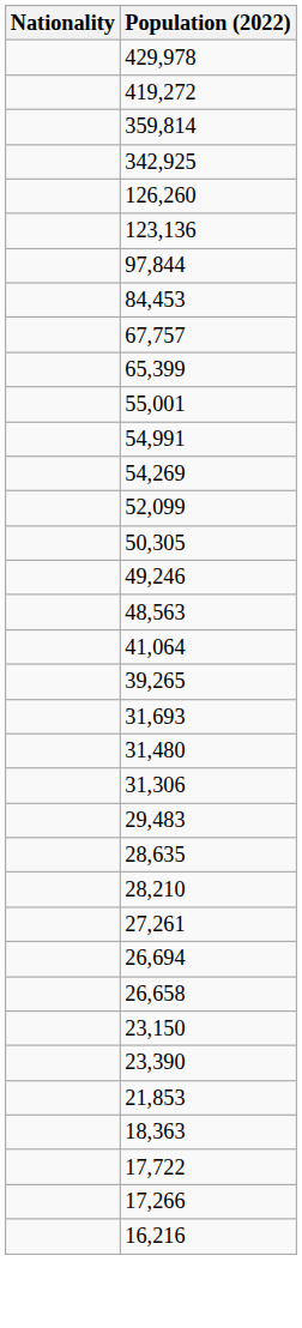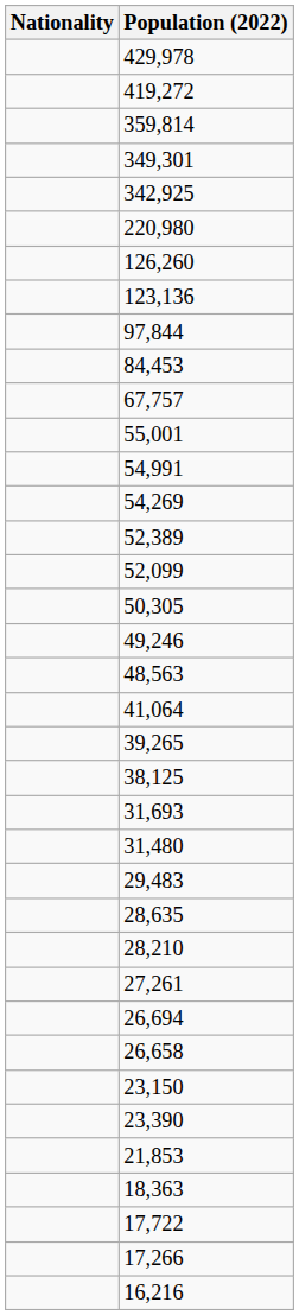 <table class="wikitable">
 <tr>
 <th>Nationality</th>
 <th>Population (2022)</th>
 </tr>
 <tr>
 <td></td>
 <td>429,978</td>
 </tr>
 <tr>
 <td></td>
 <td>419,272</td>
 </tr>
 <tr>
 <td></td>
 <td>359,814</td>
 </tr>
 <tr>
 <td></td>
+<td>349,301</td>
+</tr>
+<tr>
+<td></td>
 <td>342,925</td>
+</tr>
+<tr>
+<td></td>
+<td>220,980</td>
 </tr>
 <tr>
 <td></td>
 <td>126,260</td>
 </tr>
 <tr>
 <td></td>
 <td>123,136</td>
 </tr>
 <tr>
 <td></td>
 <td>97,844</td>
 </tr>
 <tr>
 <td></td>
 <td>84,453</td>
 </tr>
 <tr>
 <td></td>
 <td>67,757</td>
 </tr>
 <tr>
 <td></td>
-<td>65,399</td>
-</tr>
-<tr>
-<td></td>
 <td>55,001</td>
 </tr>
 <tr>
 <td></td>
 <td>54,991</td>
 </tr>
 <tr>
 <td></td>
 <td>54,269</td>
+</tr>
+<tr>
+<td></td>
+<td>52,389</td>
 </tr>
 <tr>
 <td></td>
 <td>52,099</td>
 </tr>
 <tr>
 <td></td>
 <td>50,305</td>
 </tr>
 <tr>
 <td></td>
 <td>49,246</td>
 </tr>
 <tr>
 <td></td>
 <td>48,563</td>
 </tr>
 <tr>
 <td></td>
 <td>41,064</td>
 </tr>
 <tr>
 <td></td>
 <td>39,265</td>
 </tr>
 <tr>
 <td></td>
+<td>38,125</td>
+</tr>
+<tr>
+<td></td>
 <td>31,693</td>
 </tr>
 <tr>
 <td></td>
 <td>31,480</td>
-</tr>
-<tr>
-<td></td>
-<td>31,306</td>
 </tr>
 <tr>
 <td></td>
 <td>29,483</td>
 </tr>
 <tr>
 <td></td>
 <td>28,635</td>
 </tr>
 <tr>
 <td></td>
 <td>28,210</td>
 </tr>
 <tr>
 <td></td>
 <td>27,261</td>
 </tr>
 <tr>
 <td></td>
 <td>26,694</td>
 </tr>
 <tr>
 <td></td>
 <td>26,658</td>
 </tr>
 <tr>
 <td></td>
 <td>23,150</td>
 </tr>
 <tr>
 <td></td>
 <td>23,390</td>
 </tr>
 <tr>
 <td></td>
 <td>21,853</td>
 </tr>
 <tr>
 <td></td>
 <td>18,363</td>
 </tr>
 <tr>
 <td></td>
 <td>17,722</td>
 </tr>
 <tr>
 <td></td>
 <td>17,266</td>
 </tr>
 <tr>
 <td></td>
 <td>16,216</td>
 </tr>
 <tr>
 </tr>
 </table>
